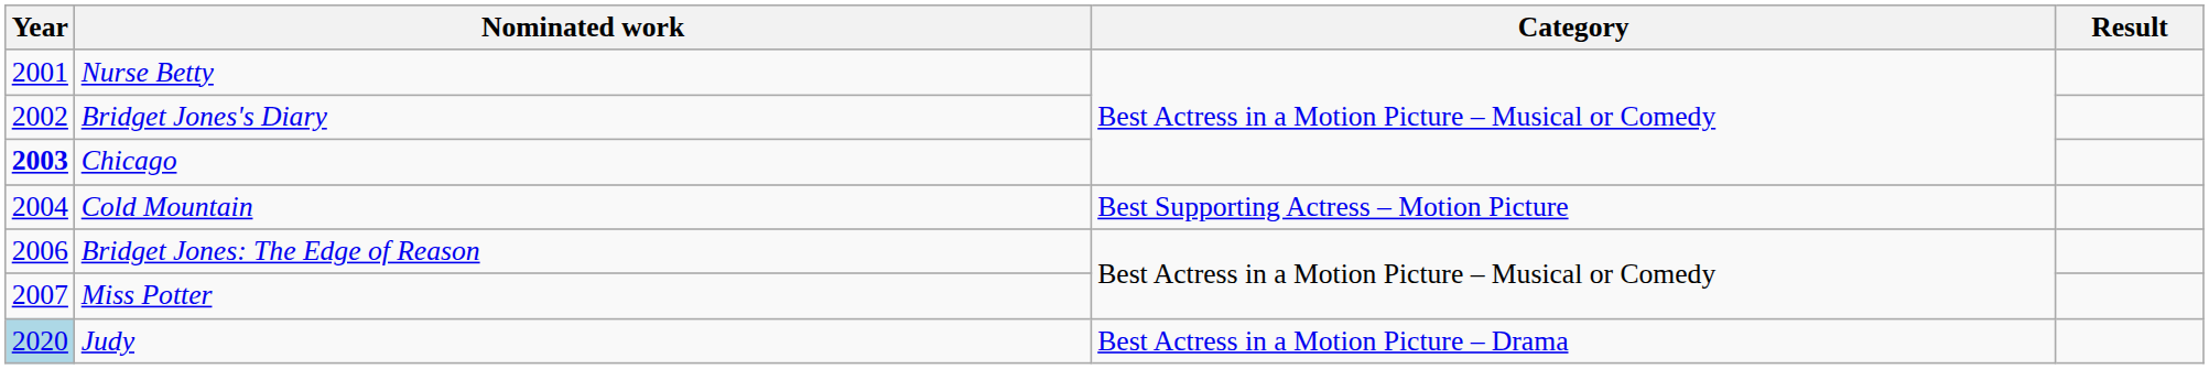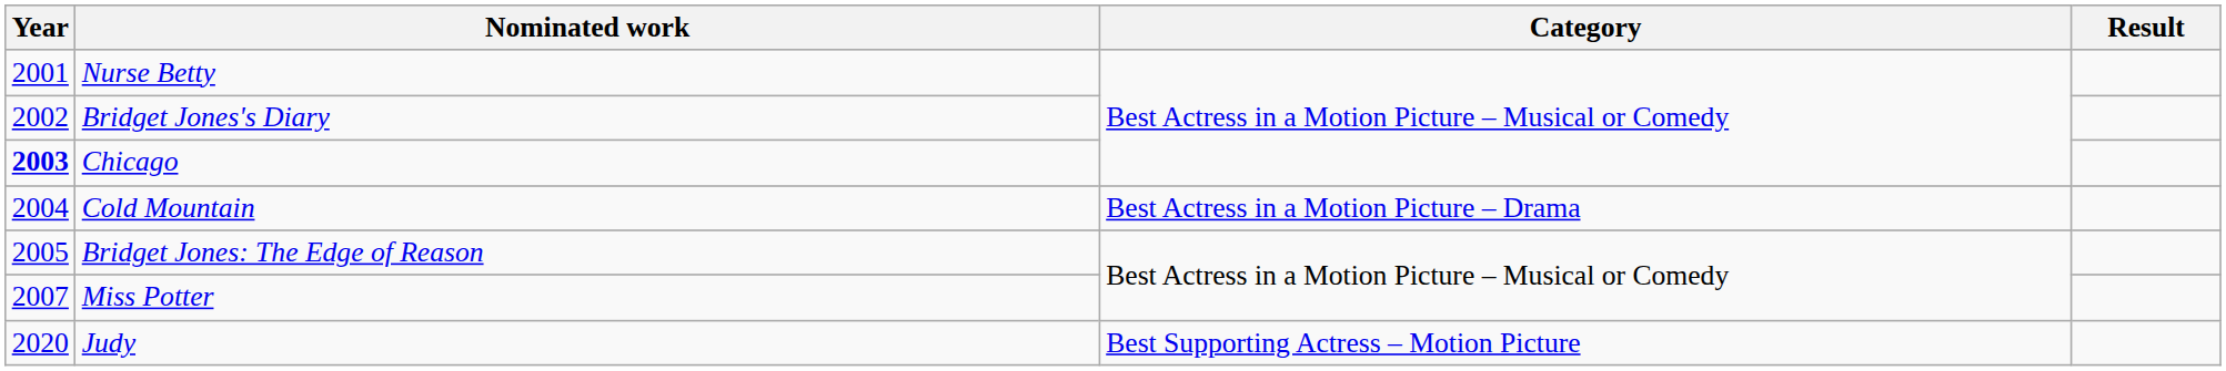 <table class="wikitable sortable">
 <tr>
 <th scope="col" style="width:1em;">Year</th>
 <th scope="col" style="width:39em;">Nominated work</th>
 <th scope="col" style="width:37em;">Category</th>
 <th scope="col" style="width:5em;">Result</th>
 </tr>
 <tr>
 <td><a href='#'>2001</a></td>
 <td><em><a href='#'>Nurse Betty</a></em></td>
 <td rowspan="3"><a href='#'>Best Actress in a Motion Picture – Musical or Comedy</a></td>
 <td></td>
 </tr>
 <tr>
 <td><a href='#'>2002</a></td>
 <td><em><a href='#'>Bridget Jones's Diary</a></em></td>
 <td></td>
 </tr>
 <tr>
 <td><strong><a href='#'>2003</a></strong></td>
 <td><em><a href='#'>Chicago</a></em></td>
 <td></td>
 </tr>
 <tr>
 <td><a href='#'>2004</a></td>
 <td><em><a href='#'>Cold Mountain</a></em></td>
-<td><a href='#'>Best Supporting Actress – Motion Picture</a></td>
+<td><a href='#'>Best Actress in a Motion Picture – Drama</a></td>
 <td></td>
 </tr>
 <tr>
-<td><a href='#'>2006</a></td>
+<td><a href='#'>2005</a></td>
 <td><em><a href='#'>Bridget Jones: The Edge of Reason</a></em></td>
 <td rowspan="2">Best Actress in a Motion Picture – Musical or Comedy</td>
 <td></td>
 </tr>
 <tr>
 <td><a href='#'>2007</a></td>
 <td><em><a href='#'>Miss Potter</a></em></td>
 <td></td>
 </tr>
 <tr>
-<td style="background: lightblue;"><a href='#'>2020</a></td>
+<td><a href='#'>2020</a></td>
 <td><em><a href='#'>Judy</a></em></td>
-<td><a href='#'>Best Actress in a Motion Picture – Drama</a></td>
+<td><a href='#'>Best Supporting Actress – Motion Picture</a></td>
 <td></td>
 </tr>
 </table>
